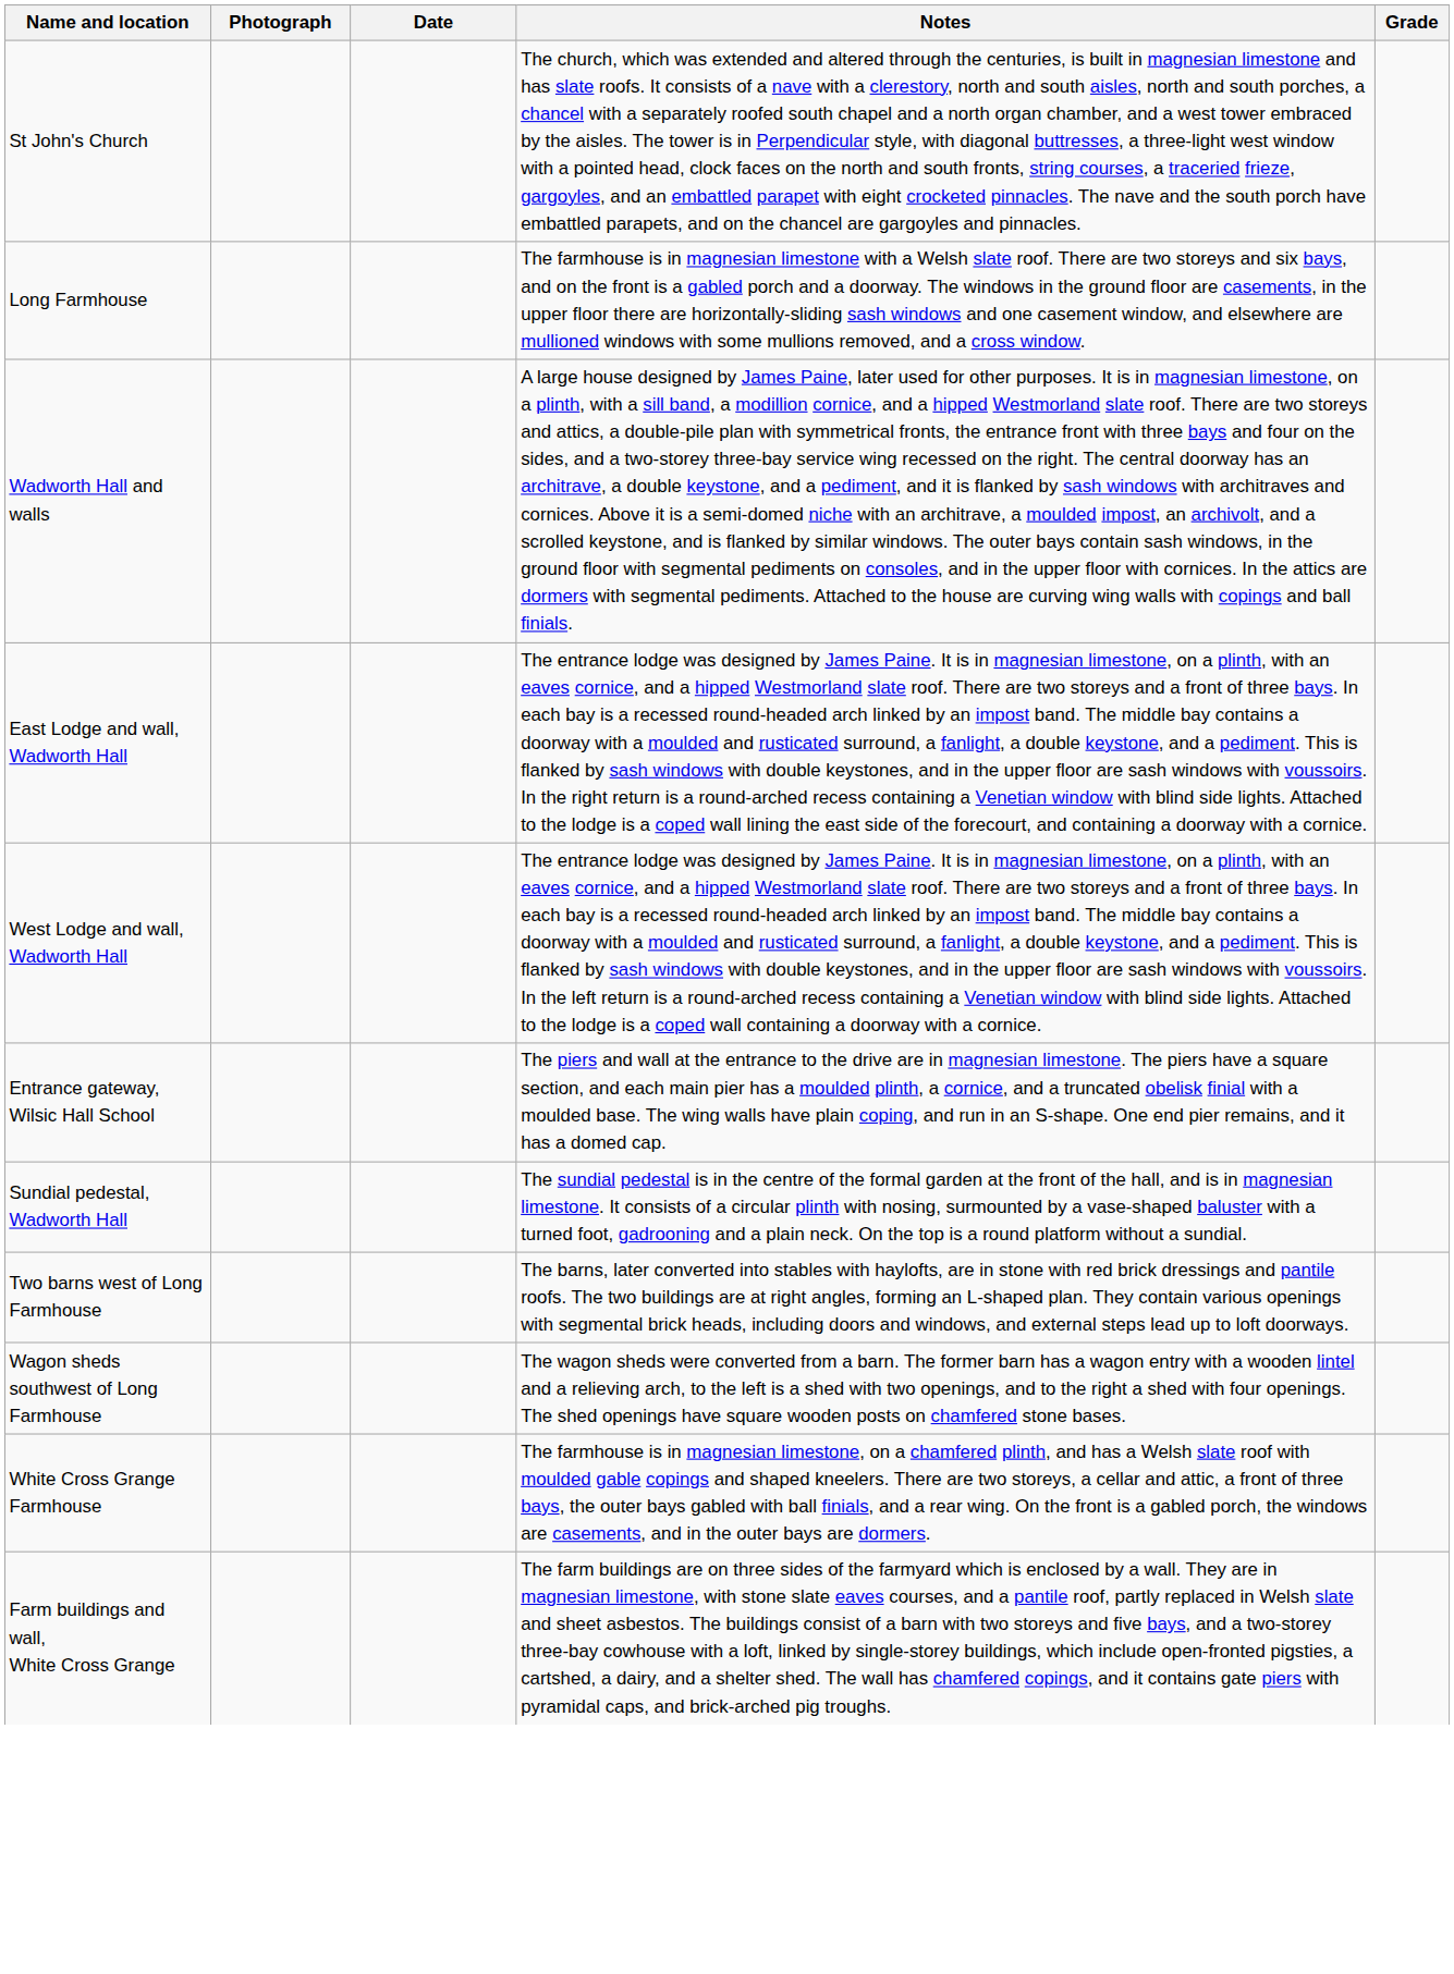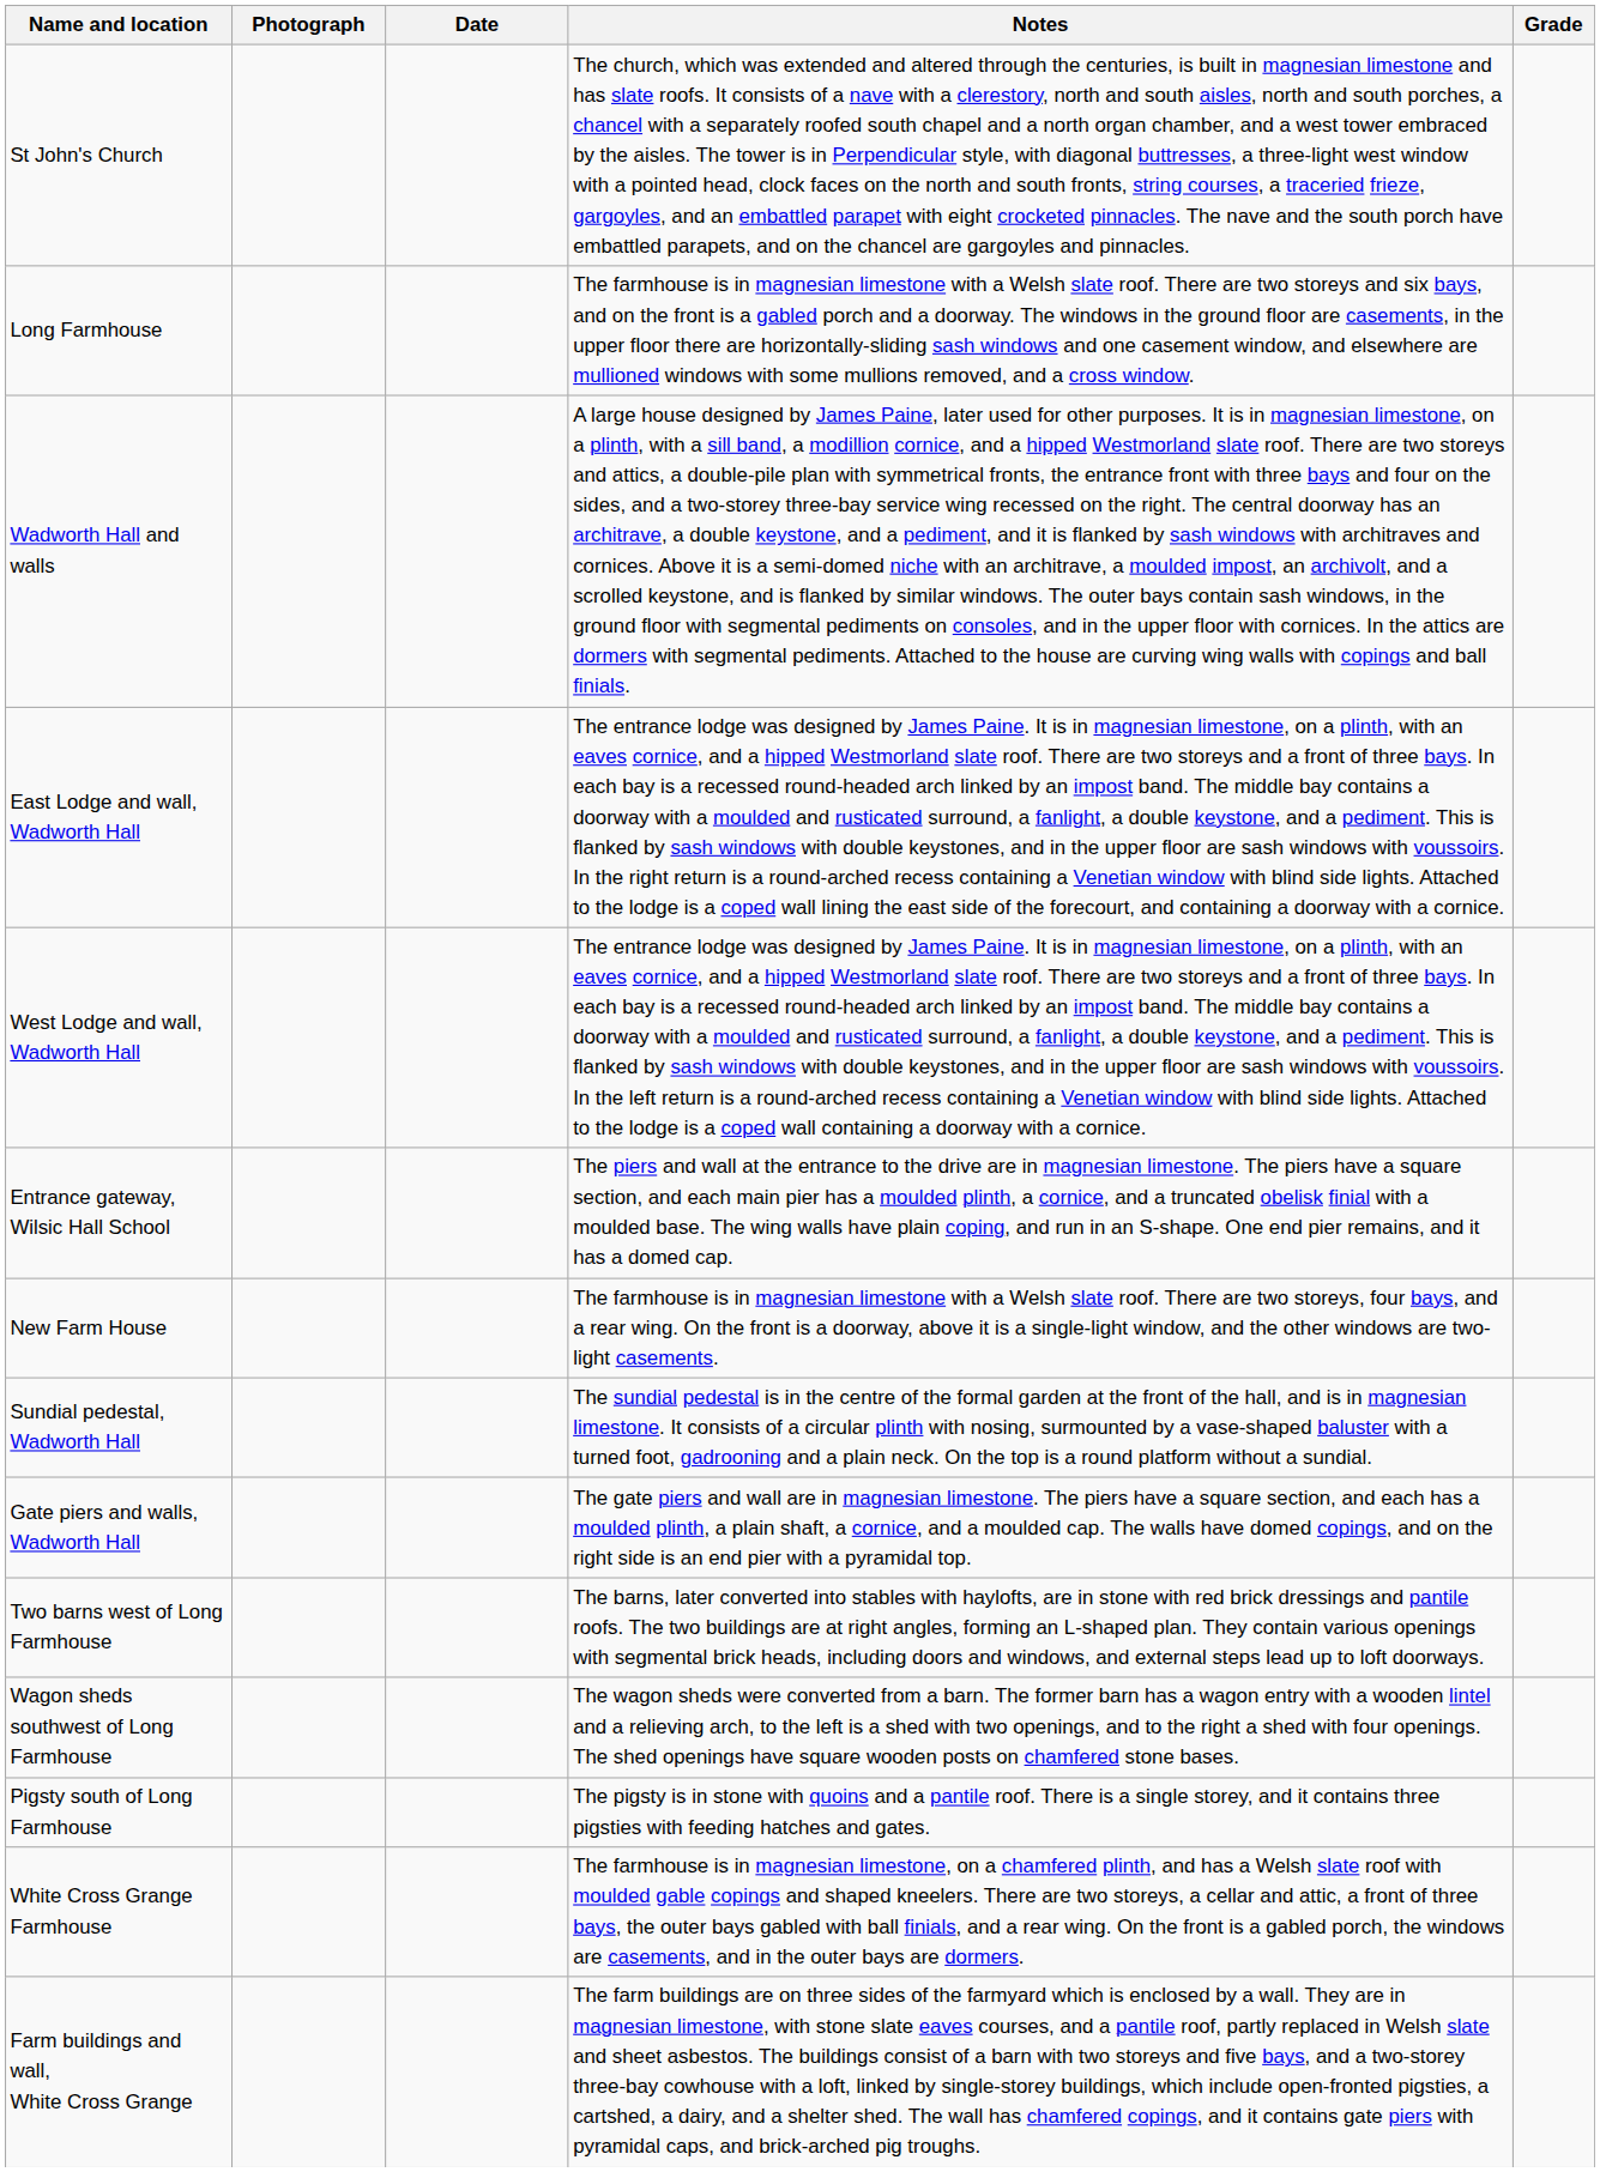 <table class="wikitable sortable plainrowheaders" style="width:100%; border:0; text-align:left; line-height:150%;">
 <tr>
 <th scope="col"  style="width:150px">Name and location</th>
 <th scope="col"  style="width:100px" class="unsortable">Photograph</th>
 <th scope="col"  style="width:120px">Date</th>
 <th scope="col"  style="width:650px" class="unsortable">Notes</th>
 <th scope="col"  style="width:50px">Grade</th>
 </tr>
 <tr>
 <td>St John's Church<br><small></small></td>
 <td></td>
 <td align="center"></td>
 <td>The church, which was extended and altered through the centuries, is built in <a href='#'>magnesian limestone</a> and has <a href='#'>slate</a> roofs.  It consists of a <a href='#'>nave</a> with a <a href='#'>clerestory</a>, north and south <a href='#'>aisles</a>, north and south porches, a <a href='#'>chancel</a> with a separately roofed south chapel and a north organ chamber, and a west tower embraced by the aisles.  The tower is in <a href='#'>Perpendicular</a> style, with diagonal <a href='#'>buttresses</a>, a three-light west window with a pointed head, clock faces on the north and south fronts, <a href='#'>string courses</a>, a <a href='#'>traceried</a> <a href='#'>frieze</a>, <a href='#'>gargoyles</a>, and an <a href='#'>embattled</a> <a href='#'>parapet</a> with eight <a href='#'>crocketed</a> <a href='#'>pinnacles</a>.  The nave and the south porch have embattled parapets, and on the chancel are gargoyles and pinnacles.</td>
 <td align="center" ></td>
 </tr>
 <tr>
 <td>Long Farmhouse<br><small></small></td>
 <td></td>
 <td align="center"></td>
 <td>The farmhouse is in <a href='#'>magnesian limestone</a> with a Welsh <a href='#'>slate</a> roof.  There are two storeys and six <a href='#'>bays</a>, and on the front is a <a href='#'>gabled</a> porch and a doorway.  The windows in the ground floor are <a href='#'>casements</a>, in the upper floor there are horizontally-sliding <a href='#'>sash windows</a> and one casement window, and elsewhere are <a href='#'>mullioned</a> windows with some mullions removed, and a <a href='#'>cross window</a>.</td>
 <td align="center" ></td>
 </tr>
 <tr>
 <td><a href='#'>Wadworth Hall</a> and walls<br><small></small></td>
 <td></td>
 <td align="center"></td>
 <td>A large house designed by <a href='#'>James Paine</a>, later used for other purposes.  It is in <a href='#'>magnesian limestone</a>, on a <a href='#'>plinth</a>, with a <a href='#'>sill band</a>, a <a href='#'>modillion</a> <a href='#'>cornice</a>, and a <a href='#'>hipped</a> <a href='#'>Westmorland</a> <a href='#'>slate</a> roof.  There are two storeys and attics, a double-pile plan with symmetrical fronts, the entrance front with three <a href='#'>bays</a> and four on the sides, and a two-storey three-bay service wing recessed on the right.  The central doorway has an <a href='#'>architrave</a>, a double <a href='#'>keystone</a>, and a <a href='#'>pediment</a>, and it is flanked by <a href='#'>sash windows</a> with architraves and cornices.  Above it is a semi-domed <a href='#'>niche</a> with an architrave, a <a href='#'>moulded</a> <a href='#'>impost</a>, an <a href='#'>archivolt</a>, and a scrolled keystone, and is flanked by similar windows.  The outer bays contain sash windows, in the ground floor with segmental pediments on <a href='#'>consoles</a>, and in the upper floor with cornices.  In the attics are <a href='#'>dormers</a> with segmental pediments.  Attached to the house are curving wing walls with <a href='#'>copings</a> and ball <a href='#'>finials</a>.</td>
 <td align="center" ></td>
 </tr>
 <tr>
 <td>East Lodge and wall, <a href='#'>Wadworth Hall</a><br><small></small></td>
 <td></td>
 <td align="center"></td>
 <td>The entrance lodge was designed by <a href='#'>James Paine</a>.  It is in <a href='#'>magnesian limestone</a>, on a <a href='#'>plinth</a>, with an <a href='#'>eaves</a> <a href='#'>cornice</a>, and a <a href='#'>hipped</a> <a href='#'>Westmorland</a> <a href='#'>slate</a> roof.  There are two storeys and a front of three <a href='#'>bays</a>.  In each bay is a recessed round-headed arch linked by an <a href='#'>impost</a> band.  The middle bay contains a doorway with a <a href='#'>moulded</a> and <a href='#'>rusticated</a> surround, a <a href='#'>fanlight</a>, a double <a href='#'>keystone</a>, and a <a href='#'>pediment</a>.  This is flanked by <a href='#'>sash windows</a> with double keystones, and in the upper floor are sash windows with <a href='#'>voussoirs</a>.  In the right return is a round-arched recess containing a <a href='#'>Venetian window</a> with blind side lights.  Attached to the lodge is a <a href='#'>coped</a> wall lining the east side of the forecourt, and containing a doorway with a cornice.</td>
 <td align="center" ></td>
 </tr>
 <tr>
 <td>West Lodge and wall, <a href='#'>Wadworth Hall</a><br><small></small></td>
 <td></td>
 <td align="center"></td>
 <td>The entrance lodge was designed by <a href='#'>James Paine</a>.  It is in <a href='#'>magnesian limestone</a>, on a <a href='#'>plinth</a>, with an <a href='#'>eaves</a> <a href='#'>cornice</a>, and a <a href='#'>hipped</a> <a href='#'>Westmorland</a> <a href='#'>slate</a> roof.  There are two storeys and a front of three <a href='#'>bays</a>.  In each bay is a recessed round-headed arch linked by an <a href='#'>impost</a> band.  The middle bay contains a doorway with a <a href='#'>moulded</a> and <a href='#'>rusticated</a> surround, a <a href='#'>fanlight</a>, a double <a href='#'>keystone</a>, and a <a href='#'>pediment</a>.  This is flanked by <a href='#'>sash windows</a> with double keystones, and in the upper floor are sash windows with <a href='#'>voussoirs</a>.  In the left return is a round-arched recess containing a <a href='#'>Venetian window</a> with blind side lights.  Attached to the lodge is a <a href='#'>coped</a> wall containing a doorway with a cornice.</td>
 <td align="center" ></td>
 </tr>
 <tr>
 <td>Entrance gateway, Wilsic Hall School<br><small></small></td>
 <td></td>
 <td align="center"></td>
 <td>The <a href='#'>piers</a> and wall at the entrance to the drive are in <a href='#'>magnesian limestone</a>.  The piers have a square section, and each main pier has a <a href='#'>moulded</a> <a href='#'>plinth</a>, a <a href='#'>cornice</a>, and a truncated <a href='#'>obelisk</a> <a href='#'>finial</a> with a moulded base.  The wing walls have plain <a href='#'>coping</a>, and run in an S-shape.  One end pier remains, and it has a domed cap.</td>
 <td align="center" ></td>
 </tr>
 <tr>
+<td>New Farm House<br><small></small></td>
+<td></td>
+<td align="center"></td>
+<td>The farmhouse is in <a href='#'>magnesian limestone</a> with a Welsh <a href='#'>slate</a> roof.  There are two storeys, four <a href='#'>bays</a>, and a rear wing.  On the front is a doorway, above it is a single-light window, and the other windows are two-light <a href='#'>casements</a>.</td>
+<td align="center" ></td>
+</tr>
+<tr>
 <td>Sundial pedestal, <a href='#'>Wadworth Hall</a><br><small></small></td>
 <td></td>
 <td align="center"></td>
 <td>The <a href='#'>sundial</a> <a href='#'>pedestal</a> is in the centre of the formal garden at the front of the hall, and is in <a href='#'>magnesian limestone</a>.  It consists of a circular <a href='#'>plinth</a> with nosing, surmounted by a vase-shaped <a href='#'>baluster</a> with a turned foot, <a href='#'>gadrooning</a> and a plain neck.  On the top is a round platform without a sundial.</td>
+<td align="center" ></td>
+</tr>
+<tr>
+<td>Gate piers and walls, <a href='#'>Wadworth Hall</a><br><small></small></td>
+<td></td>
+<td align="center"></td>
+<td>The gate <a href='#'>piers</a> and wall are in <a href='#'>magnesian limestone</a>.  The piers have a square section, and each has a <a href='#'>moulded</a> <a href='#'>plinth</a>, a plain shaft, a <a href='#'>cornice</a>, and a moulded cap.  The walls have domed <a href='#'>copings</a>, and on the right side is an end pier with a pyramidal top.</td>
 <td align="center" ></td>
 </tr>
 <tr>
 <td>Two barns west of Long Farmhouse<br><small></small></td>
 <td></td>
 <td align="center"></td>
 <td>The barns, later converted into stables with haylofts, are in stone with red brick dressings and <a href='#'>pantile</a> roofs.  The two buildings are at right angles, forming an L-shaped plan.  They contain various openings with segmental brick heads, including doors and windows, and external steps lead up to loft doorways.</td>
 <td align="center" ></td>
 </tr>
 <tr>
 <td>Wagon sheds southwest of Long Farmhouse<br><small></small></td>
 <td></td>
 <td align="center"></td>
 <td>The wagon sheds were converted from a barn.  The former barn has a wagon entry with a wooden <a href='#'>lintel</a> and a relieving arch, to the left is a shed with two openings, and to the right a shed with four openings.  The shed openings have square wooden posts on <a href='#'>chamfered</a> stone bases.</td>
+<td align="center" ></td>
+</tr>
+<tr>
+<td>Pigsty south of Long Farmhouse<br><small></small></td>
+<td></td>
+<td align="center"></td>
+<td>The pigsty is in stone with <a href='#'>quoins</a> and a <a href='#'>pantile</a> roof.  There is a single storey, and it contains three pigsties with feeding hatches and gates.</td>
 <td align="center" ></td>
 </tr>
 <tr>
 <td>White Cross Grange Farmhouse<br><small></small></td>
 <td></td>
 <td align="center"></td>
 <td>The farmhouse is in <a href='#'>magnesian limestone</a>, on a <a href='#'>chamfered</a> <a href='#'>plinth</a>, and has a Welsh <a href='#'>slate</a> roof with <a href='#'>moulded</a> <a href='#'>gable</a> <a href='#'>copings</a> and shaped kneelers.  There are two storeys, a cellar and attic, a front of three <a href='#'>bays</a>, the outer bays gabled with ball <a href='#'>finials</a>, and a rear wing.  On the front is a gabled porch, the windows are <a href='#'>casements</a>, and in the outer bays are <a href='#'>dormers</a>.</td>
 <td align="center" ></td>
 </tr>
 <tr>
 <td>Farm buildings and wall,<br>White Cross Grange<br><small></small></td>
 <td></td>
 <td align="center"></td>
 <td>The farm buildings are on three sides of the farmyard which is enclosed by a wall.  They are in <a href='#'>magnesian limestone</a>, with stone slate <a href='#'>eaves</a> courses, and a <a href='#'>pantile</a> roof, partly replaced in Welsh <a href='#'>slate</a> and sheet asbestos.  The buildings consist of a barn with two storeys and five <a href='#'>bays</a>, and a two-storey three-bay cowhouse with a loft, linked by single-storey buildings, which include open-fronted pigsties, a cartshed, a dairy, and a shelter shed.  The wall has <a href='#'>chamfered</a> <a href='#'>copings</a>, and it contains gate <a href='#'>piers</a> with pyramidal caps, and brick-arched pig troughs.</td>
 <td align="center" ></td>
 </tr>
 <tr>
 </tr>
 </table>
